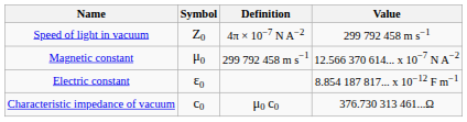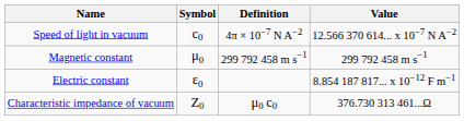 <table class="wikitable">
 <tr>
 <th>Name</th>
 <th>Symbol</th>
 <th>Definition</th>
 <th>Value</th>
 </tr>
 <tr align="center">
 <td><a href='#'>Speed of light in vacuum</a></td>
-<td><big>Z</big><sub>0</sub></td>
+<td><big>c</big><sub>0</sub></td>
 <td>4π × 10<sup>−7</sup> N A<sup>−2</sup></td>
-<td>299 792 458 m s<sup>−1</sup></td>
+<td>12.566 370 614... x 10<sup>−7</sup> N A<sup>−2</sup></td>
 </tr>
 <tr align="center">
 <td><a href='#'>Magnetic constant</a></td>
 <td><big>μ</big><sub>0</sub></td>
 <td>299 792 458 m s<sup>−1</sup></td>
-<td>12.566 370 614... x 10<sup>−7</sup> N A<sup>−2</sup></td>
+<td>299 792 458 m s<sup>−1</sup></td>
 </tr>
 <tr align="center">
 <td><a href='#'>Electric constant</a></td>
 <td><big>ε</big><sub>0</sub></td>
 <td></td>
 <td>8.854 187 817... x 10<sup>−12</sup> F m<sup>−1</sup></td>
 </tr>
 <tr align="center">
 <td><a href='#'>Characteristic impedance of vacuum</a></td>
-<td><big>c</big><sub>0</sub></td>
+<td><big>Z</big><sub>0</sub></td>
 <td><big>μ</big><sub>0</sub> <big>c</big><sub>0</sub></td>
 <td>376.730 313 461...Ω</td>
 </tr>
 </table>
